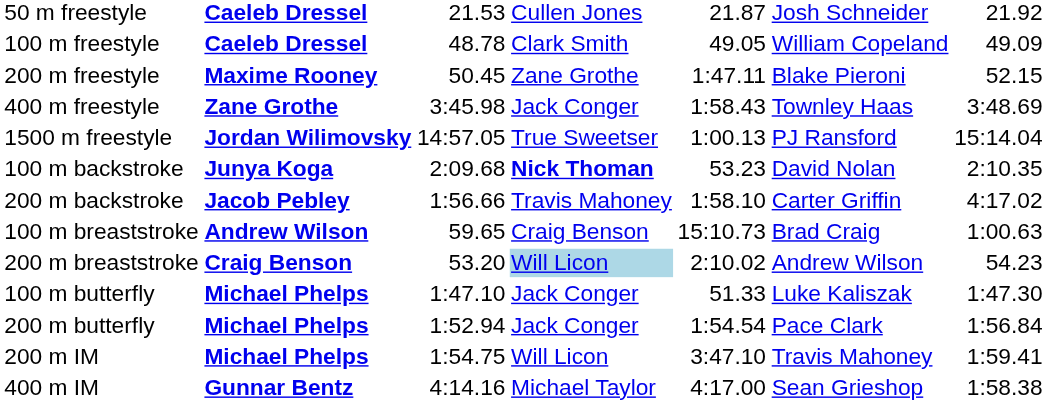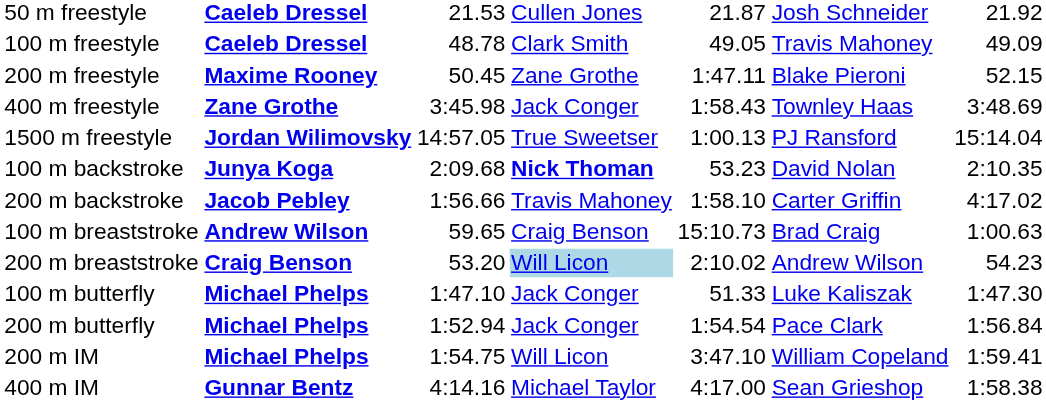 <table>
 <tr>
 <td>50 m freestyle</td>
 <td><strong><a href='#'>Caeleb Dressel</a></strong></td>
 <td align="right">21.53</td>
 <td><a href='#'>Cullen Jones</a></td>
 <td align="right">21.87</td>
 <td><a href='#'>Josh Schneider</a></td>
 <td align="right">21.92</td>
 </tr>
 <tr>
 <td>100 m freestyle</td>
 <td><strong><a href='#'>Caeleb Dressel</a></strong></td>
 <td align="right">48.78</td>
 <td><a href='#'>Clark Smith</a></td>
 <td align="right">49.05</td>
-<td><a href='#'>William Copeland</a></td>
+<td><a href='#'>Travis Mahoney</a></td>
 <td align="right">49.09</td>
 </tr>
 <tr>
 <td>200 m freestyle</td>
 <td><strong><a href='#'>Maxime Rooney</a></strong></td>
 <td align="right">50.45</td>
 <td><a href='#'>Zane Grothe</a></td>
 <td align="right">1:47.11</td>
 <td><a href='#'>Blake Pieroni</a></td>
 <td align="right">52.15</td>
 </tr>
 <tr>
 <td>400 m freestyle</td>
 <td><strong><a href='#'>Zane Grothe</a></strong></td>
 <td align="right">3:45.98</td>
 <td><a href='#'>Jack Conger</a></td>
 <td align="right">1:58.43</td>
 <td><a href='#'>Townley Haas</a></td>
 <td align="right">3:48.69</td>
 </tr>
 <tr>
 <td>1500 m freestyle</td>
 <td><strong><a href='#'>Jordan Wilimovsky</a></strong></td>
 <td align="right">14:57.05</td>
 <td><a href='#'>True Sweetser</a></td>
 <td align="right">1:00.13</td>
 <td><a href='#'>PJ Ransford</a></td>
 <td align="right">15:14.04</td>
 </tr>
 <tr>
 <td>100 m backstroke</td>
 <td><strong><a href='#'>Junya Koga</a></strong></td>
 <td align="right">2:09.68</td>
 <td><strong><a href='#'>Nick Thoman</a></strong></td>
 <td align="right">53.23</td>
 <td><a href='#'>David Nolan</a></td>
 <td align="right">2:10.35</td>
 </tr>
 <tr>
 <td>200 m backstroke</td>
 <td><strong><a href='#'>Jacob Pebley</a></strong></td>
 <td align="right">1:56.66</td>
 <td><a href='#'>Travis Mahoney</a></td>
 <td align="right">1:58.10</td>
 <td><a href='#'>Carter Griffin</a></td>
 <td align="right">4:17.02</td>
 </tr>
 <tr>
 <td>100 m breaststroke</td>
 <td><strong><a href='#'>Andrew Wilson</a></strong></td>
 <td align="right">59.65</td>
 <td><a href='#'>Craig Benson</a></td>
 <td align="right">15:10.73</td>
 <td><a href='#'>Brad Craig</a></td>
 <td align="right">1:00.63</td>
 </tr>
 <tr>
 <td>200 m breaststroke</td>
 <td><strong><a href='#'>Craig Benson</a></strong></td>
 <td align="right">53.20</td>
 <td style="background: lightblue;"><a href='#'>Will Licon</a></td>
 <td align="right">2:10.02</td>
 <td><a href='#'>Andrew Wilson</a></td>
 <td align="right">54.23</td>
 </tr>
 <tr>
 <td>100 m butterfly</td>
 <td><strong><a href='#'>Michael Phelps</a></strong></td>
 <td align="right">1:47.10</td>
 <td><a href='#'>Jack Conger</a></td>
 <td align="right">51.33</td>
 <td><a href='#'>Luke Kaliszak</a></td>
 <td align="right">1:47.30</td>
 </tr>
 <tr>
 <td>200 m butterfly</td>
 <td><strong><a href='#'>Michael Phelps</a></strong></td>
 <td align="right">1:52.94</td>
 <td><a href='#'>Jack Conger</a></td>
 <td align="right">1:54.54</td>
 <td><a href='#'>Pace Clark</a></td>
 <td align="right">1:56.84</td>
 </tr>
 <tr>
 <td>200 m IM</td>
 <td><strong><a href='#'>Michael Phelps</a></strong></td>
 <td align="right">1:54.75</td>
 <td><a href='#'>Will Licon</a></td>
 <td align="right">3:47.10</td>
-<td><a href='#'>Travis Mahoney</a></td>
+<td><a href='#'>William Copeland</a></td>
 <td align="right">1:59.41</td>
 </tr>
 <tr>
 <td>400 m IM</td>
 <td><strong><a href='#'>Gunnar Bentz</a></strong></td>
 <td align="right">4:14.16</td>
 <td><a href='#'>Michael Taylor</a></td>
 <td align="right">4:17.00</td>
 <td><a href='#'>Sean Grieshop</a></td>
 <td align="right">1:58.38</td>
 </tr>
 </table>
